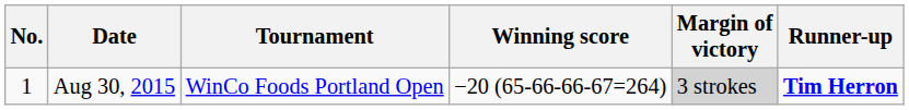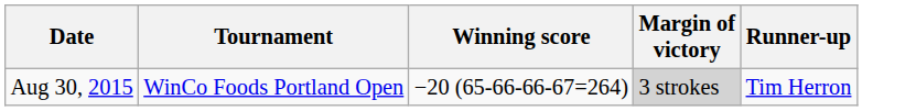 <table class="wikitable" style="font-size:95%;">
 <tr>
-<th>No.</th>
 <th>Date</th>
 <th>Tournament</th>
 <th>Winning score</th>
 <th>Margin of<br>victory</th>
 <th>Runner-up</th>
 </tr>
 <tr>
-<td align=center>1</td>
 <td align=right>Aug 30, <a href='#'>2015</a></td>
 <td><a href='#'>WinCo Foods Portland Open</a></td>
 <td>−20 (65-66-66-67=264)</td>
 <td style="background: lightgrey;">3 strokes</td>
-<td><strong> <a href='#'>Tim Herron</a></strong></td>
+<td> <a href='#'>Tim Herron</a></td>
 </tr>
 </table>
